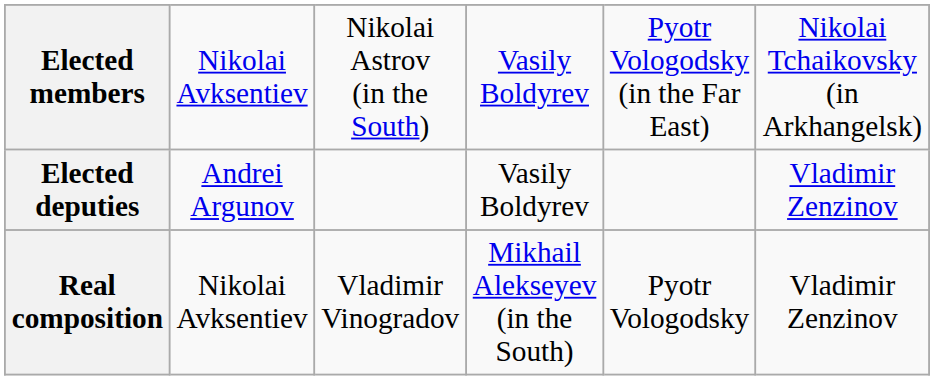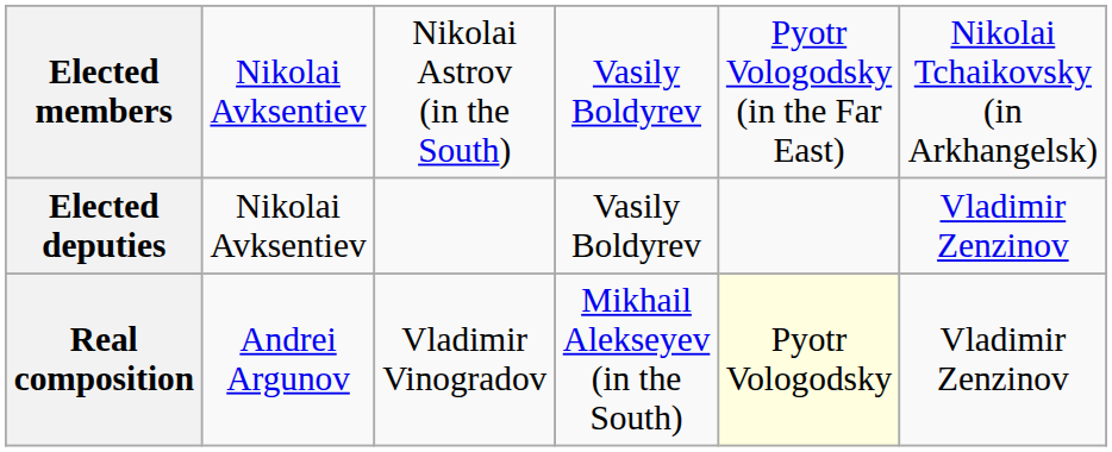 <table class="wikitable" style="text-align:center" width="80%">
 <tr>
 <th>Elected members</th>
 <td><a href='#'>Nikolai Avksentiev</a></td>
 <td>Nikolai Astrov<br>(in the <a href='#'>South</a>)</td>
 <td><a href='#'>Vasily Boldyrev</a></td>
 <td><a href='#'>Pyotr Vologodsky</a><br>(in the Far East)</td>
 <td><a href='#'>Nikolai Tchaikovsky</a><br>(in Arkhangelsk)</td>
 </tr>
 <tr>
 <th>Elected deputies</th>
-<td><a href='#'>Andrei Argunov</a></td>
+<td>Nikolai Avksentiev</td>
 <td></td>
 <td>Vasily Boldyrev</td>
 <td></td>
 <td><a href='#'>Vladimir Zenzinov</a></td>
 </tr>
 <tr>
 <th>Real composition</th>
-<td>Nikolai Avksentiev</td>
+<td><a href='#'>Andrei Argunov</a></td>
 <td>Vladimir Vinogradov</td>
 <td><a href='#'>Mikhail Alekseyev</a><br> (in the South)</td>
-<td>Pyotr Vologodsky</td>
+<td style="background: lightyellow;">Pyotr Vologodsky</td>
 <td>Vladimir Zenzinov</td>
 </tr>
 </table>
